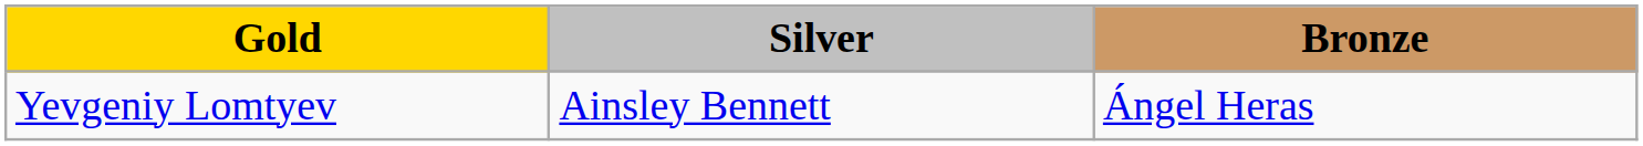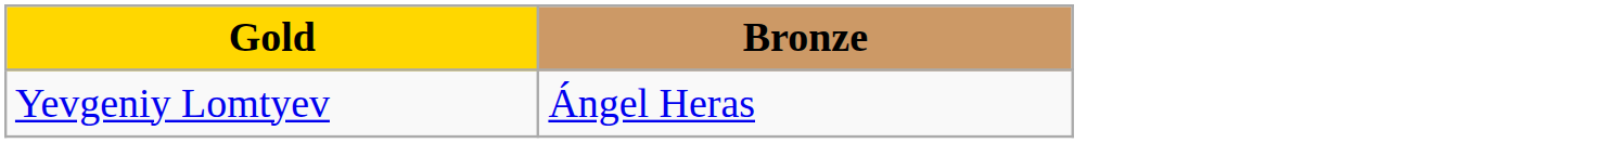 <table class="wikitable" style="text-align:left">
 <tr align="center">
 <td width=200 bgcolor=gold><strong>Gold</strong></td>
-<td width=200 bgcolor=silver><strong>Silver</strong></td>
 <td width=200 bgcolor=CC9966><strong>Bronze</strong></td>
 </tr>
 <tr>
 <td><a href='#'>Yevgeniy Lomtyev</a><br><em></em></td>
-<td><a href='#'>Ainsley Bennett</a><br><em></em></td>
 <td><a href='#'>Ángel Heras</a><br><em></em></td>
 </tr>
 </table>
